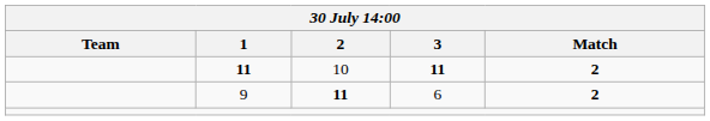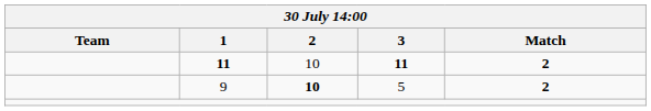 <table class=wikitable style="text-align:center; width: 55%">
 <tr>
 <th colspan=10><em>30 July 14:00</em></th>
 </tr>
 <tr>
 <th>Team</th>
 <th>1</th>
 <th>2</th>
 <th>3</th>
 <th>Match</th>
 </tr>
 <tr>
 <td align=left><strong><br></strong></td>
 <td><strong>11</strong></td>
 <td>10</td>
 <td><strong>11</strong></td>
 <td><strong>2</strong></td>
 </tr>
 <tr>
 <td align=left><br></td>
 <td>9</td>
-<td><strong>11</strong></td>
-<td>6</td>
+<td><strong>10</strong></td>
+<td>5</td>
 <td><strong>2</strong></td>
 </tr>
 <tr>
 <td colspan=10></td>
 </tr>
 </table>
